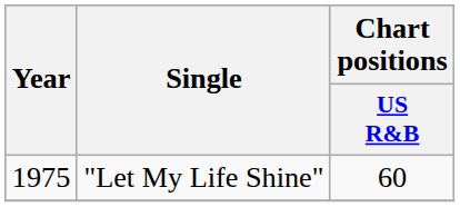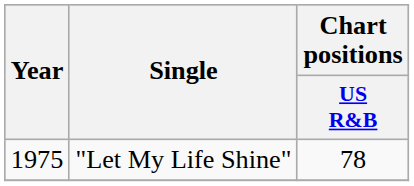 <table class="wikitable" style="text-align:center;">
 <tr>
 <th rowspan="2">Year</th>
 <th rowspan="2">Single</th>
 <th>Chart positions</th>
 </tr>
 <tr style="font-size:smaller;">
 <th width="40"><a href='#'>US<br>R&B</a></th>
 </tr>
 <tr>
 <td>1975</td>
 <td align="left">"Let My Life Shine"</td>
-<td>60</td>
+<td>78</td>
 </tr>
 <tr>
 </tr>
 </table>
